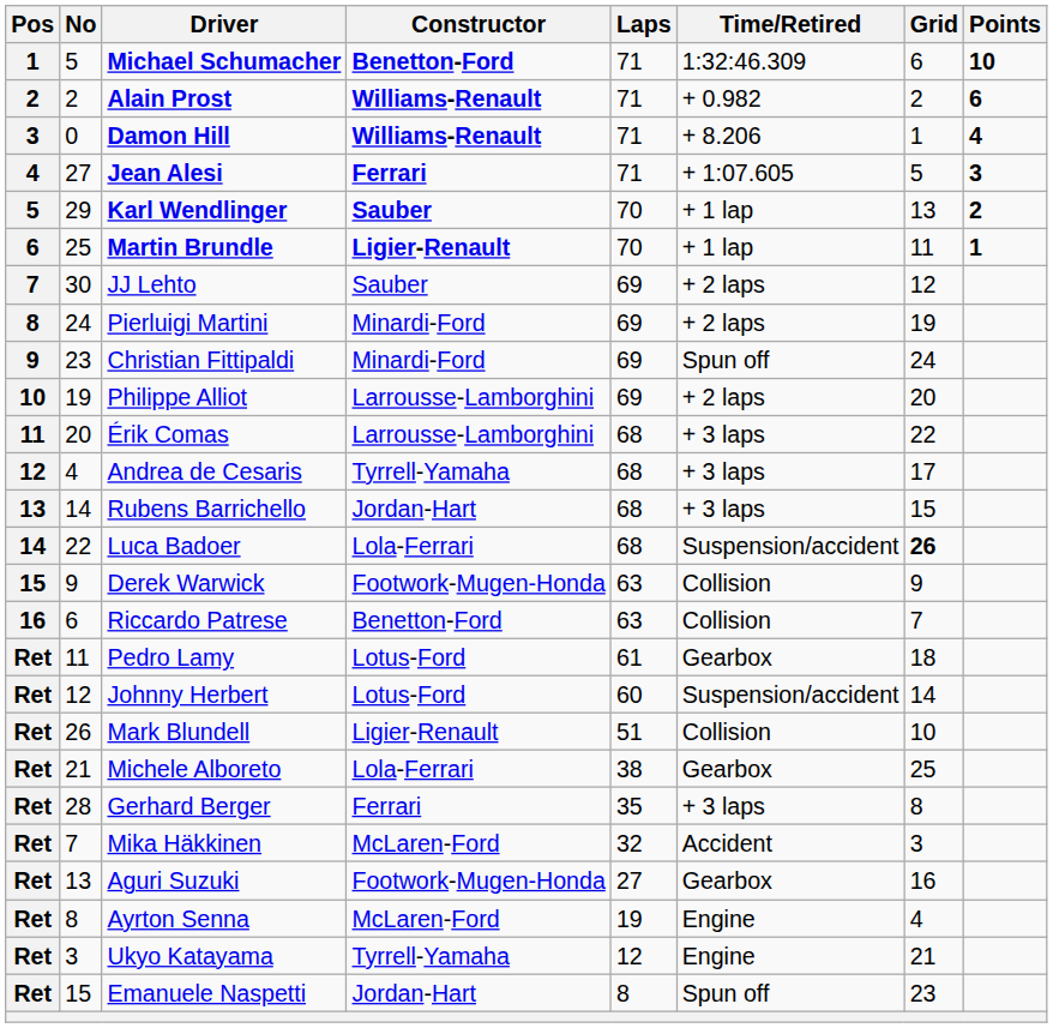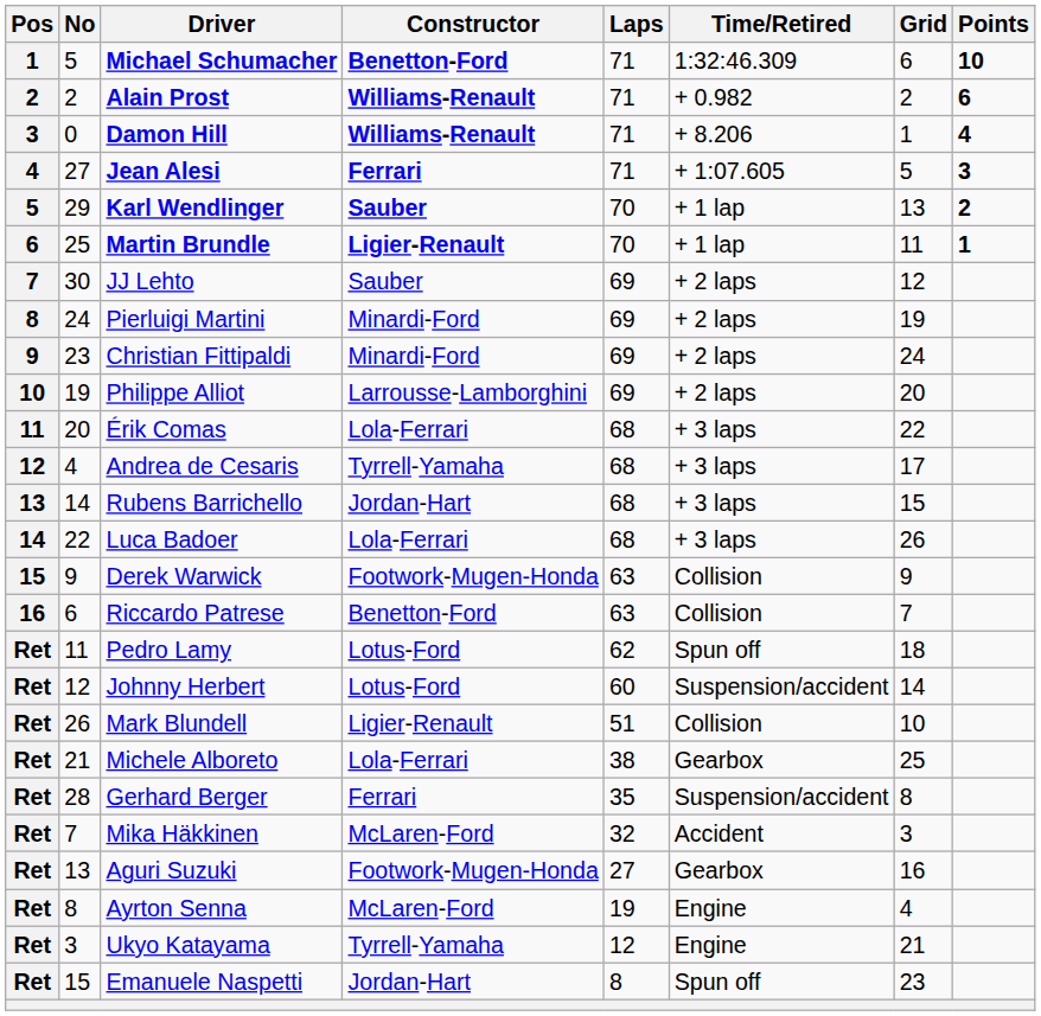 <table class="wikitable" style="font-size: 95%;">
 <tr>
 <th>Pos</th>
 <th>No</th>
 <th>Driver</th>
 <th>Constructor</th>
 <th>Laps</th>
 <th>Time/Retired</th>
 <th>Grid</th>
 <th>Points</th>
 </tr>
 <tr>
 <th>1</th>
 <td>5</td>
 <td> <strong><a href='#'>Michael Schumacher</a></strong></td>
 <td><strong><a href='#'>Benetton</a>-<a href='#'>Ford</a></strong></td>
 <td>71</td>
 <td>1:32:46.309</td>
 <td>6</td>
 <td><strong>10</strong></td>
 </tr>
 <tr>
 <th>2</th>
 <td>2</td>
 <td> <strong><a href='#'>Alain Prost</a></strong></td>
 <td><strong><a href='#'>Williams</a>-<a href='#'>Renault</a></strong></td>
 <td>71</td>
 <td>+ 0.982</td>
 <td>2</td>
 <td><strong>6</strong></td>
 </tr>
 <tr>
 <th>3</th>
 <td>0</td>
 <td> <strong><a href='#'>Damon Hill</a></strong></td>
 <td><strong><a href='#'>Williams</a>-<a href='#'>Renault</a></strong></td>
 <td>71</td>
 <td>+ 8.206</td>
 <td>1</td>
 <td><strong>4</strong></td>
 </tr>
 <tr>
 <th>4</th>
 <td>27</td>
 <td> <strong><a href='#'>Jean Alesi</a></strong></td>
 <td><strong><a href='#'>Ferrari</a></strong></td>
 <td>71</td>
 <td>+ 1:07.605</td>
 <td>5</td>
 <td><strong>3</strong></td>
 </tr>
 <tr>
 <th>5</th>
 <td>29</td>
 <td> <strong><a href='#'>Karl Wendlinger</a></strong></td>
 <td><strong><a href='#'>Sauber</a></strong></td>
 <td>70</td>
 <td>+ 1 lap</td>
 <td>13</td>
 <td><strong>2</strong></td>
 </tr>
 <tr>
 <th>6</th>
 <td>25</td>
 <td> <strong><a href='#'>Martin Brundle</a></strong></td>
 <td><strong><a href='#'>Ligier</a>-<a href='#'>Renault</a></strong></td>
 <td>70</td>
 <td>+ 1 lap</td>
 <td>11</td>
 <td><strong>1</strong></td>
 </tr>
 <tr>
 <th>7</th>
 <td>30</td>
 <td> <a href='#'>JJ Lehto</a></td>
 <td><a href='#'>Sauber</a></td>
 <td>69</td>
 <td>+ 2 laps</td>
 <td>12</td>
 <td> </td>
 </tr>
 <tr>
 <th>8</th>
 <td>24</td>
 <td> <a href='#'>Pierluigi Martini</a></td>
 <td><a href='#'>Minardi</a>-<a href='#'>Ford</a></td>
 <td>69</td>
 <td>+ 2 laps</td>
 <td>19</td>
 <td> </td>
 </tr>
 <tr>
 <th>9</th>
 <td>23</td>
 <td> <a href='#'>Christian Fittipaldi</a></td>
 <td><a href='#'>Minardi</a>-<a href='#'>Ford</a></td>
 <td>69</td>
-<td>Spun off</td>
+<td>+ 2 laps</td>
 <td>24</td>
 <td> </td>
 </tr>
 <tr>
 <th>10</th>
 <td>19</td>
 <td> <a href='#'>Philippe Alliot</a></td>
 <td><a href='#'>Larrousse</a>-<a href='#'>Lamborghini</a></td>
 <td>69</td>
 <td>+ 2 laps</td>
 <td>20</td>
 <td> </td>
 </tr>
 <tr>
 <th>11</th>
 <td>20</td>
 <td> <a href='#'>Érik Comas</a></td>
-<td><a href='#'>Larrousse</a>-<a href='#'>Lamborghini</a></td>
+<td><a href='#'>Lola</a>-<a href='#'>Ferrari</a></td>
 <td>68</td>
 <td>+ 3 laps</td>
 <td>22</td>
 <td> </td>
 </tr>
 <tr>
 <th>12</th>
 <td>4</td>
 <td> <a href='#'>Andrea de Cesaris</a></td>
 <td><a href='#'>Tyrrell</a>-<a href='#'>Yamaha</a></td>
 <td>68</td>
 <td>+ 3 laps</td>
 <td>17</td>
 <td> </td>
 </tr>
 <tr>
 <th>13</th>
 <td>14</td>
 <td> <a href='#'>Rubens Barrichello</a></td>
 <td><a href='#'>Jordan</a>-<a href='#'>Hart</a></td>
 <td>68</td>
 <td>+ 3 laps</td>
 <td>15</td>
 <td> </td>
 </tr>
 <tr>
 <th>14</th>
 <td>22</td>
 <td> <a href='#'>Luca Badoer</a></td>
 <td><a href='#'>Lola</a>-<a href='#'>Ferrari</a></td>
 <td>68</td>
-<td>Suspension/accident</td>
-<td><strong>26</strong></td>
+<td>+ 3 laps</td>
+<td>26</td>
 <td> </td>
 </tr>
 <tr>
 <th>15</th>
 <td>9</td>
 <td> <a href='#'>Derek Warwick</a></td>
 <td><a href='#'>Footwork</a>-<a href='#'>Mugen-Honda</a></td>
 <td>63</td>
 <td>Collision</td>
 <td>9</td>
 <td> </td>
 </tr>
 <tr>
 <th>16</th>
 <td>6</td>
 <td> <a href='#'>Riccardo Patrese</a></td>
 <td><a href='#'>Benetton</a>-<a href='#'>Ford</a></td>
 <td>63</td>
 <td>Collision</td>
 <td>7</td>
 <td> </td>
 </tr>
 <tr>
 <th>Ret</th>
 <td>11</td>
 <td> <a href='#'>Pedro Lamy</a></td>
 <td><a href='#'>Lotus</a>-<a href='#'>Ford</a></td>
-<td>61</td>
-<td>Gearbox</td>
+<td>62</td>
+<td>Spun off</td>
 <td>18</td>
 <td> </td>
 </tr>
 <tr>
 <th>Ret</th>
 <td>12</td>
 <td> <a href='#'>Johnny Herbert</a></td>
 <td><a href='#'>Lotus</a>-<a href='#'>Ford</a></td>
 <td>60</td>
 <td>Suspension/accident</td>
 <td>14</td>
 <td> </td>
 </tr>
 <tr>
 <th>Ret</th>
 <td>26</td>
 <td> <a href='#'>Mark Blundell</a></td>
 <td><a href='#'>Ligier</a>-<a href='#'>Renault</a></td>
 <td>51</td>
 <td>Collision</td>
 <td>10</td>
 <td> </td>
 </tr>
 <tr>
 <th>Ret</th>
 <td>21</td>
 <td> <a href='#'>Michele Alboreto</a></td>
 <td><a href='#'>Lola</a>-<a href='#'>Ferrari</a></td>
 <td>38</td>
 <td>Gearbox</td>
 <td>25</td>
 <td> </td>
 </tr>
 <tr>
 <th>Ret</th>
 <td>28</td>
 <td> <a href='#'>Gerhard Berger</a></td>
 <td><a href='#'>Ferrari</a></td>
 <td>35</td>
-<td>+ 3 laps</td>
+<td>Suspension/accident</td>
 <td>8</td>
 <td> </td>
 </tr>
 <tr>
 <th>Ret</th>
 <td>7</td>
 <td> <a href='#'>Mika Häkkinen</a></td>
 <td><a href='#'>McLaren</a>-<a href='#'>Ford</a></td>
 <td>32</td>
 <td>Accident</td>
 <td>3</td>
 <td> </td>
 </tr>
 <tr>
 <th>Ret</th>
 <td>13</td>
 <td> <a href='#'>Aguri Suzuki</a></td>
 <td><a href='#'>Footwork</a>-<a href='#'>Mugen-Honda</a></td>
 <td>27</td>
 <td>Gearbox</td>
 <td>16</td>
 <td> </td>
 </tr>
 <tr>
 <th>Ret</th>
 <td>8</td>
 <td> <a href='#'>Ayrton Senna</a></td>
 <td><a href='#'>McLaren</a>-<a href='#'>Ford</a></td>
 <td>19</td>
 <td>Engine</td>
 <td>4</td>
 <td> </td>
 </tr>
 <tr>
 <th>Ret</th>
 <td>3</td>
 <td> <a href='#'>Ukyo Katayama</a></td>
 <td><a href='#'>Tyrrell</a>-<a href='#'>Yamaha</a></td>
 <td>12</td>
 <td>Engine</td>
 <td>21</td>
 <td> </td>
 </tr>
 <tr>
 <th>Ret</th>
 <td>15</td>
 <td> <a href='#'>Emanuele Naspetti</a></td>
 <td><a href='#'>Jordan</a>-<a href='#'>Hart</a></td>
 <td>8</td>
 <td>Spun off</td>
 <td>23</td>
 <td> </td>
 </tr>
 <tr>
 <th colspan="8"></th>
 </tr>
 </table>
